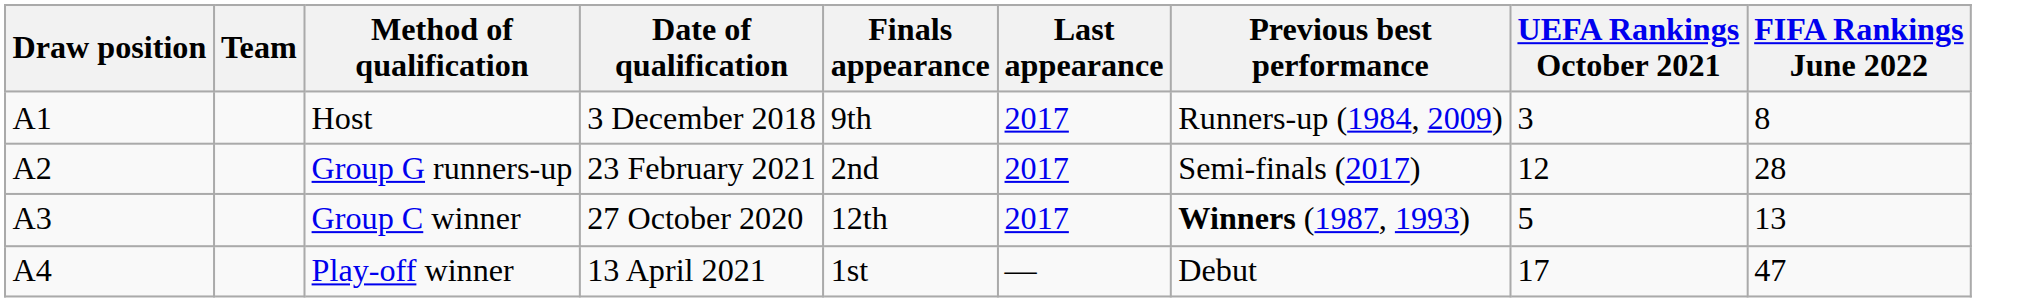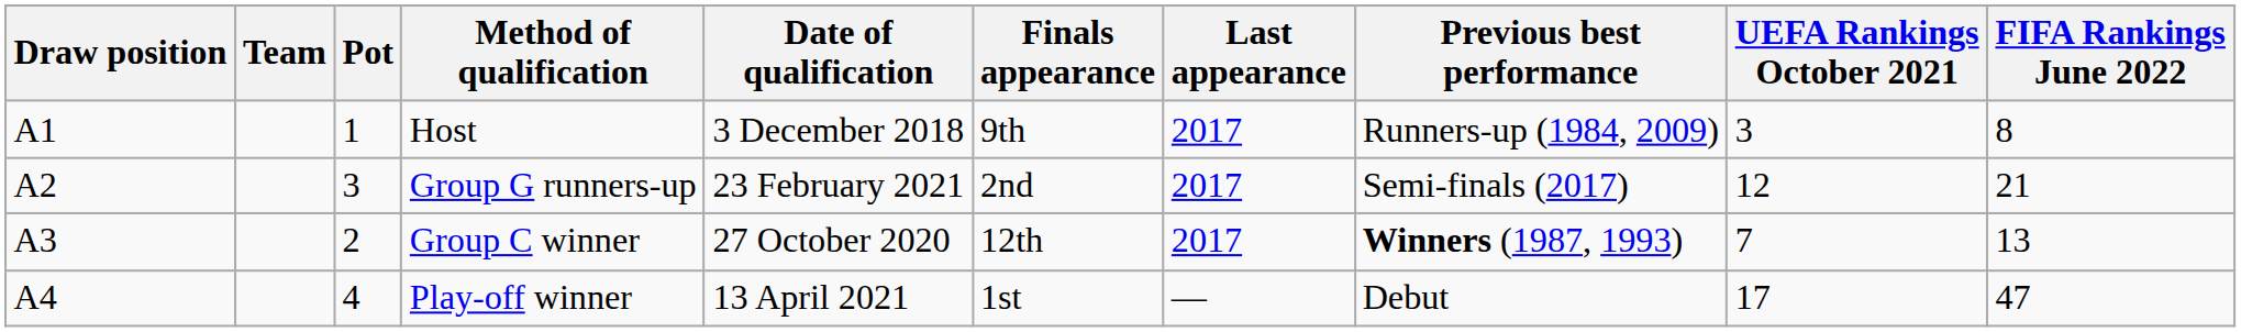 <table class="wikitable sortable">
 <tr>
 <th>Draw position</th>
 <th>Team</th>
+<th>Pot</th>
 <th>Method of<br>qualification</th>
 <th>Date of<br>qualification</th>
 <th data-sort-type="number">Finals<br>appearance</th>
 <th>Last<br>appearance</th>
 <th>Previous best<br>performance</th>
 <th><a href='#'>UEFA Rankings</a><br>October 2021</th>
 <th><a href='#'>FIFA Rankings</a><br>June 2022</th>
 </tr>
 <tr>
 <td>A1</td>
 <td style="white-space:nowrap"></td>
+<td>1</td>
 <td>Host</td>
 <td>3 December 2018</td>
 <td>9th</td>
 <td><a href='#'>2017</a></td>
 <td data-sort-value="2">Runners-up (<a href='#'>1984</a>, <a href='#'>2009</a>)</td>
 <td>3</td>
 <td>8</td>
 </tr>
 <tr>
 <td>A2</td>
 <td style="white-space:nowrap"></td>
+<td>3</td>
 <td><a href='#'>Group G</a> runners-up</td>
 <td>23 February 2021</td>
 <td>2nd</td>
 <td><a href='#'>2017</a></td>
 <td data-sort-value="4">Semi-finals (<a href='#'>2017</a>)</td>
 <td>12</td>
-<td>28</td>
+<td>21</td>
 </tr>
 <tr>
 <td>A3</td>
 <td style="white-space:nowrap"></td>
+<td>2</td>
 <td><a href='#'>Group C</a> winner</td>
 <td>27 October 2020</td>
 <td>12th</td>
 <td><a href='#'>2017</a></td>
 <td data-sort-value="1"><strong>Winners</strong> (<a href='#'>1987</a>, <a href='#'>1993</a>)</td>
-<td>5</td>
+<td>7</td>
 <td>13</td>
 </tr>
 <tr>
 <td>A4</td>
 <td style="white-space:nowrap"></td>
+<td>4</td>
 <td><a href='#'>Play-off</a> winner</td>
 <td>13 April 2021</td>
 <td>1st</td>
 <td>—</td>
 <td data-sort-value="0">Debut</td>
 <td>17</td>
 <td>47</td>
 </tr>
 </table>
